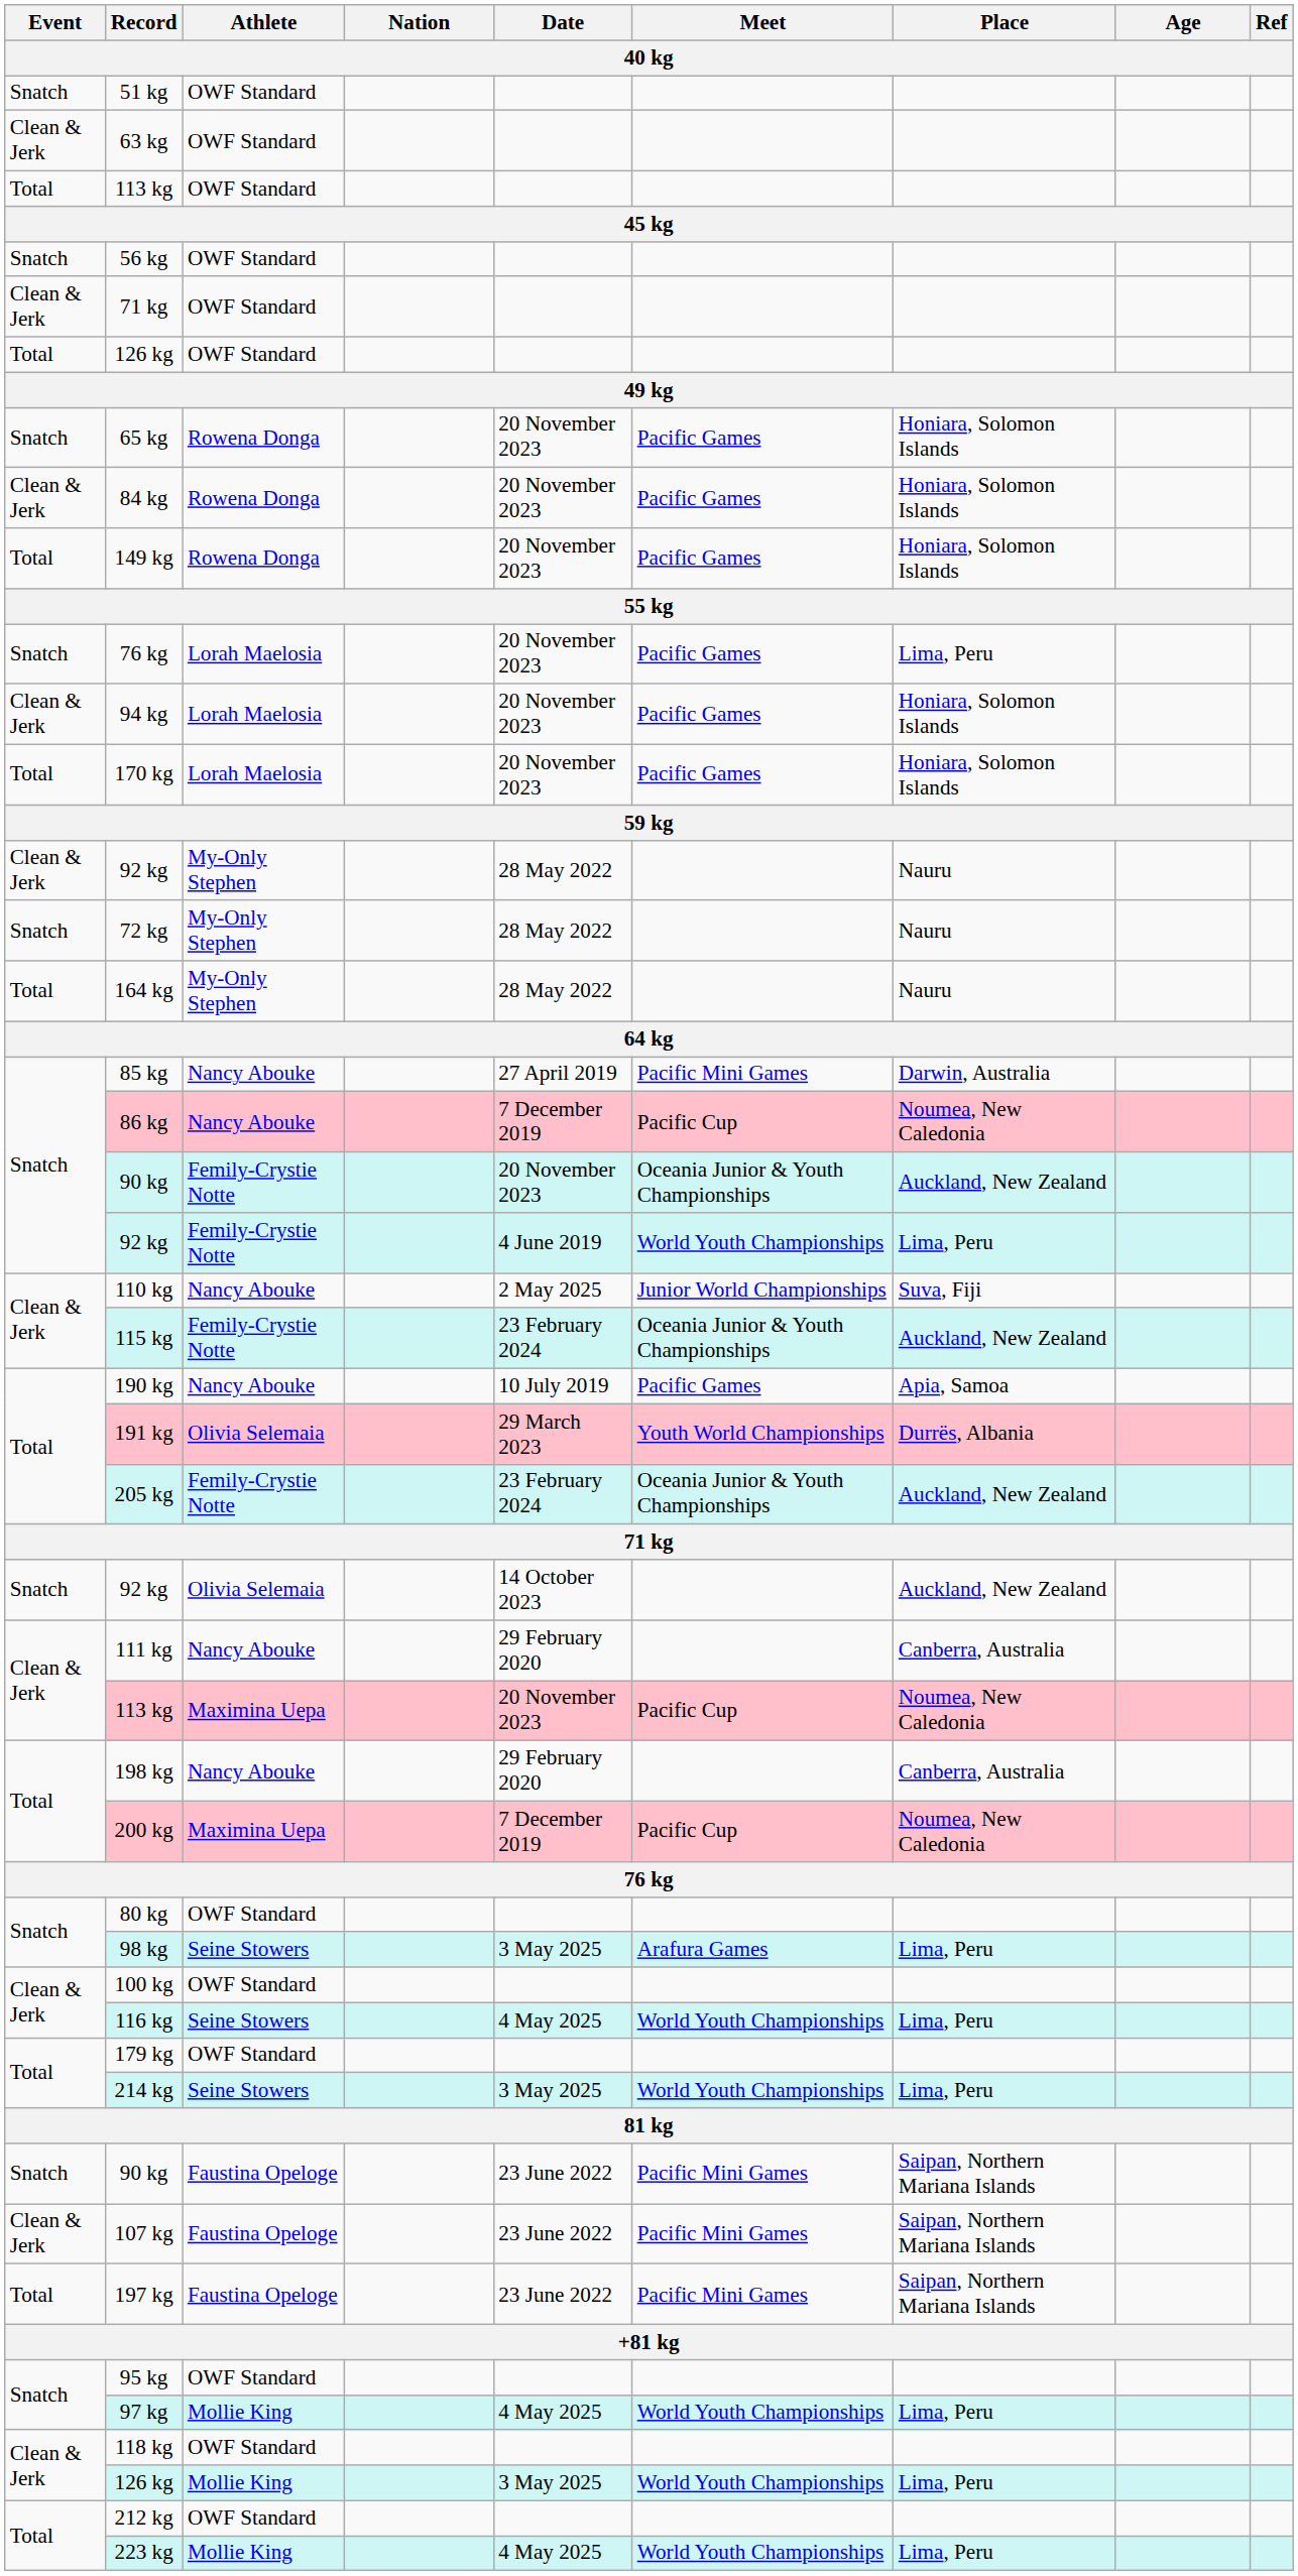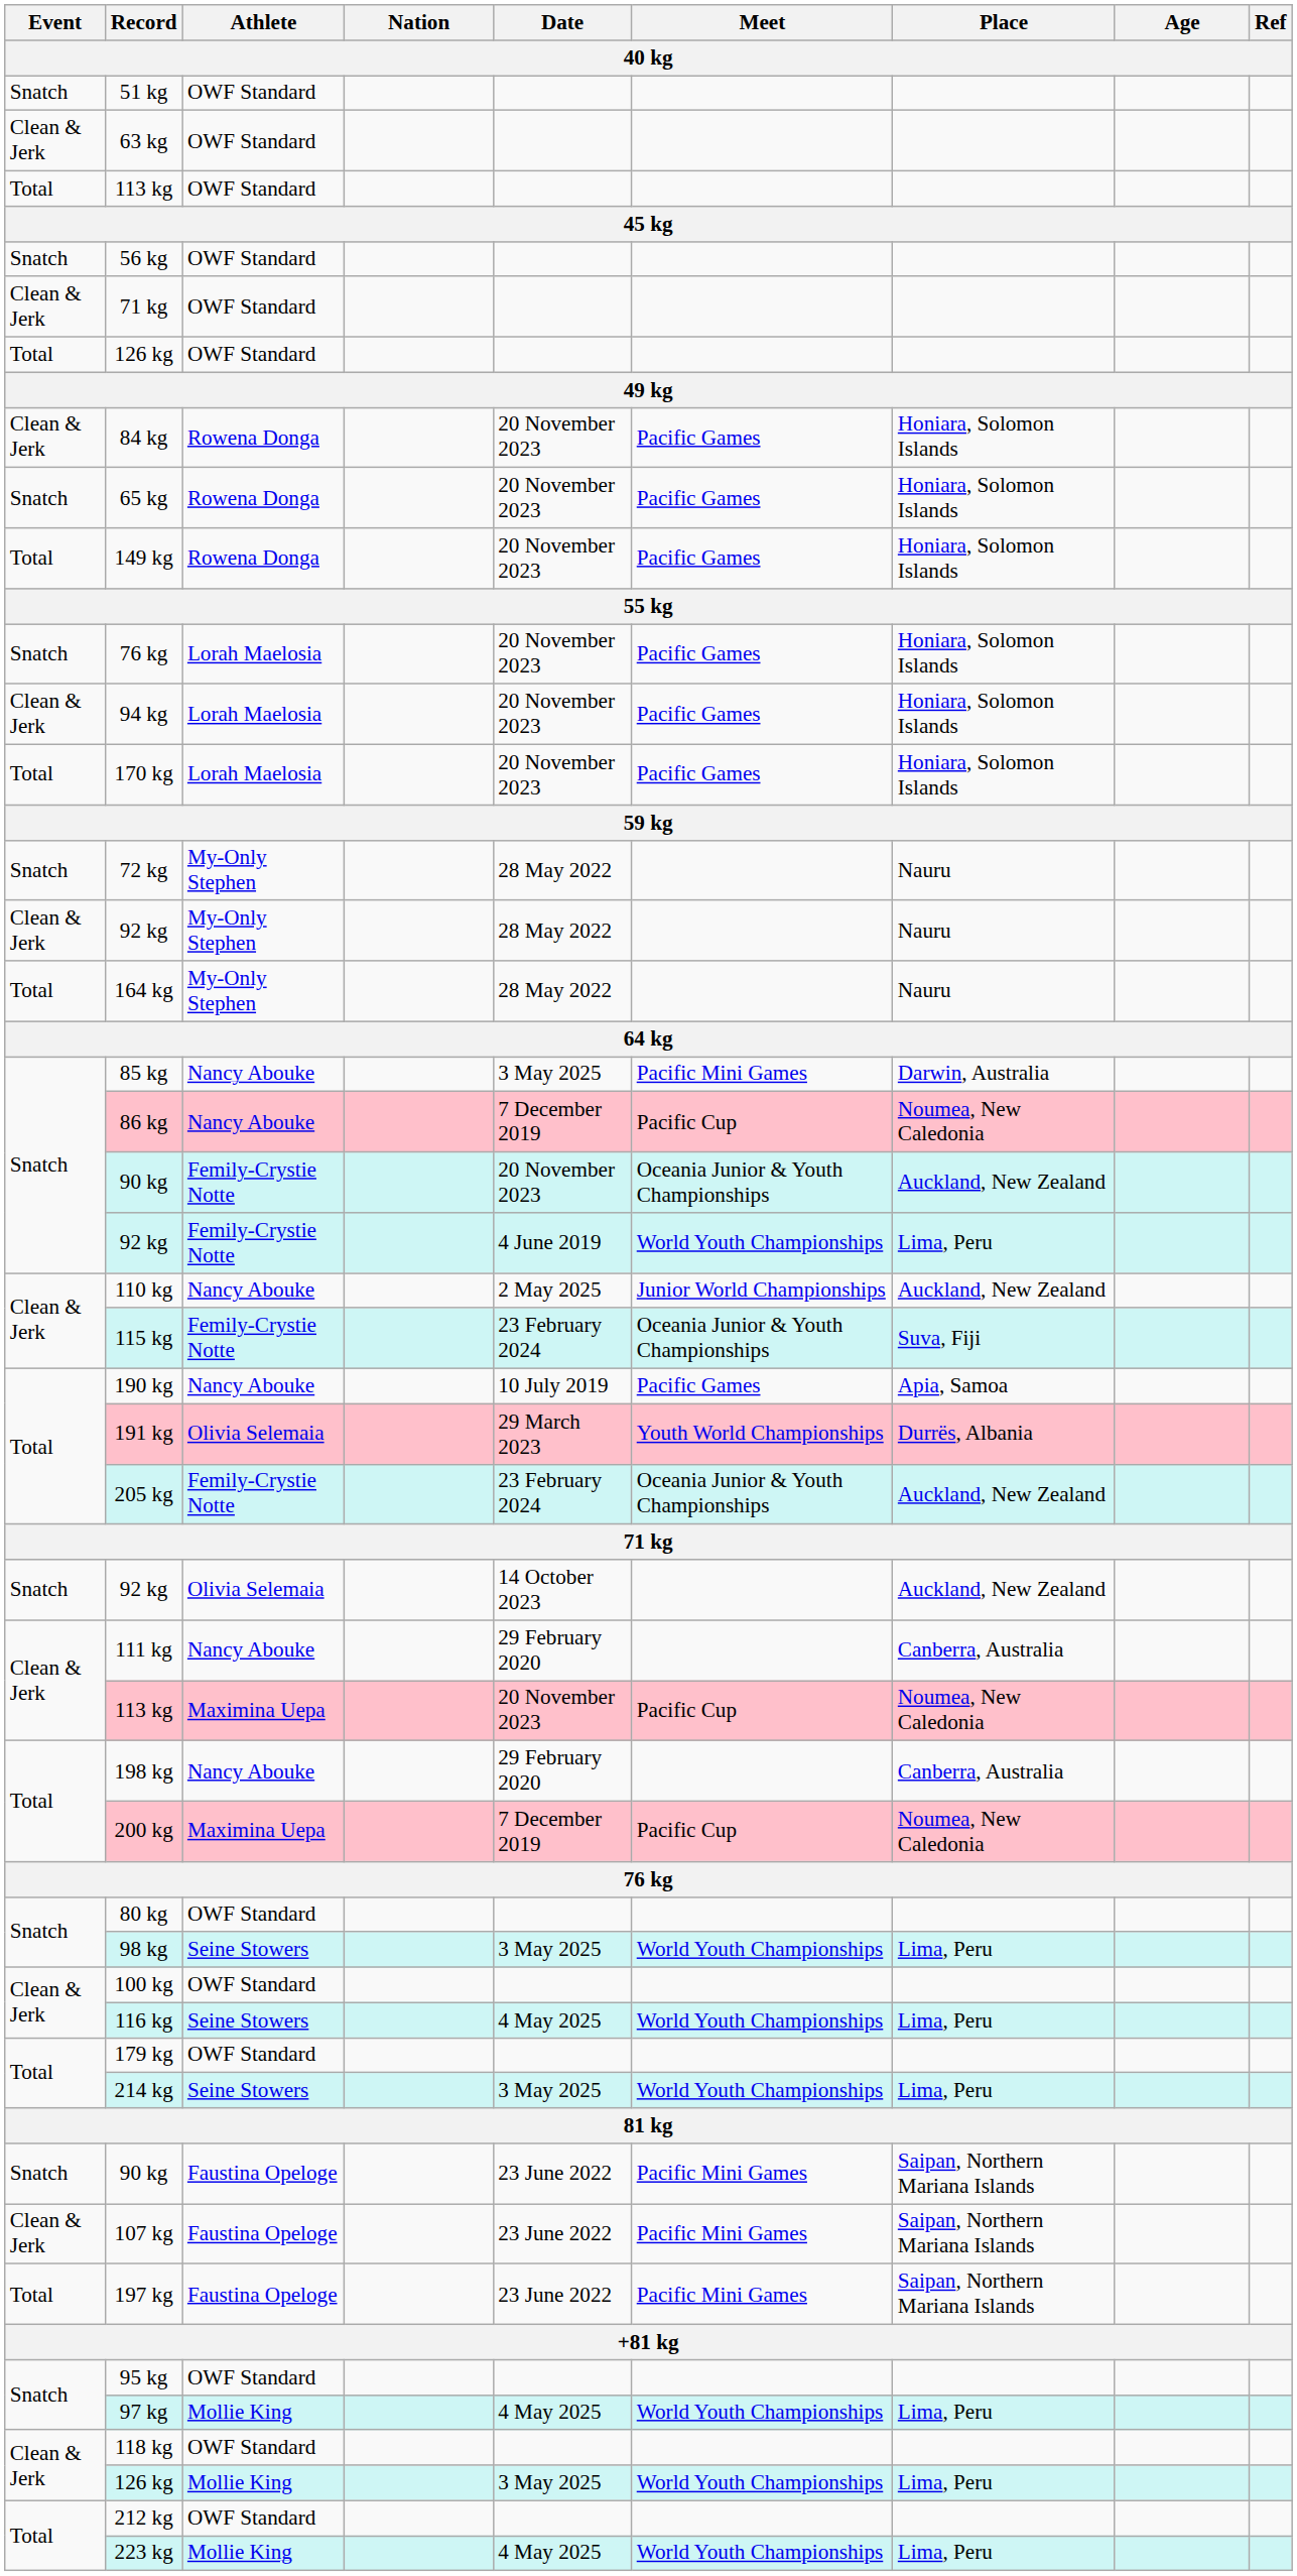 <table class="wikitable" style="font-size:90%;">
 <tr>
 <th width=8%>Event</th>
 <th width=6%>Record</th>
 <th width=13%>Athlete</th>
 <th width=12%>Nation</th>
 <th width=11%>Date</th>
 <th width=21%>Meet</th>
 <th width=18%>Place</th>
 <th width=11%>Age</th>
 <th>Ref</th>
 </tr>
 <tr bgcolor="#DDDDDD">
 <th colspan="9">40 kg</th>
 </tr>
 <tr>
 <td>Snatch</td>
 <td align=center>51 kg</td>
 <td>OWF Standard</td>
 <td></td>
 <td></td>
 <td></td>
 <td></td>
 <td></td>
 <td></td>
 </tr>
 <tr>
 <td>Clean & Jerk</td>
 <td align=center>63 kg</td>
 <td>OWF Standard</td>
 <td></td>
 <td></td>
 <td></td>
 <td></td>
 <td></td>
 <td></td>
 </tr>
 <tr>
 <td>Total</td>
 <td align=center>113 kg</td>
 <td>OWF Standard</td>
 <td></td>
 <td></td>
 <td></td>
 <td></td>
 <td></td>
 <td></td>
 </tr>
 <tr bgcolor="#DDDDDD">
 <th colspan="9">45 kg</th>
 </tr>
 <tr>
 <td>Snatch</td>
 <td align=center>56 kg</td>
 <td>OWF Standard</td>
 <td></td>
 <td></td>
 <td></td>
 <td></td>
 <td></td>
 <td></td>
 </tr>
 <tr>
 <td>Clean & Jerk</td>
 <td align=center>71 kg</td>
 <td>OWF Standard</td>
 <td></td>
 <td></td>
 <td></td>
 <td></td>
 <td></td>
 <td></td>
 </tr>
 <tr>
 <td>Total</td>
 <td align=center>126 kg</td>
 <td>OWF Standard</td>
 <td></td>
 <td></td>
 <td></td>
 <td></td>
 <td></td>
 <td></td>
 </tr>
 <tr bgcolor="#DDDDDD">
 <th colspan="9">49 kg</th>
 </tr>
 <tr>
-<td>Snatch</td>
-<td align=center>65 kg</td>
+<td>Clean & Jerk</td>
+<td align=center>84 kg</td>
 <td><a href='#'>Rowena Donga</a></td>
 <td></td>
 <td>20 November 2023</td>
 <td><a href='#'>Pacific Games</a></td>
 <td><a href='#'>Honiara</a>, Solomon Islands</td>
 <td></td>
 <td></td>
 </tr>
 <tr>
-<td>Clean & Jerk</td>
-<td align=center>84 kg</td>
+<td>Snatch</td>
+<td align=center>65 kg</td>
 <td><a href='#'>Rowena Donga</a></td>
 <td></td>
 <td>20 November 2023</td>
 <td><a href='#'>Pacific Games</a></td>
 <td><a href='#'>Honiara</a>, Solomon Islands</td>
 <td></td>
 <td></td>
 </tr>
 <tr>
 <td>Total</td>
 <td align=center>149 kg</td>
 <td><a href='#'>Rowena Donga</a></td>
 <td></td>
 <td>20 November 2023</td>
 <td><a href='#'>Pacific Games</a></td>
 <td><a href='#'>Honiara</a>, Solomon Islands</td>
 <td></td>
 <td></td>
 </tr>
 <tr bgcolor="#DDDDDD">
 <th colspan="9">55 kg</th>
 </tr>
 <tr>
 <td>Snatch</td>
 <td align=center>76 kg</td>
 <td><a href='#'>Lorah Maelosia</a></td>
 <td></td>
 <td>20 November 2023</td>
 <td><a href='#'>Pacific Games</a></td>
-<td><a href='#'>Lima</a>, Peru</td>
+<td><a href='#'>Honiara</a>, Solomon Islands</td>
 <td></td>
 <td></td>
 </tr>
 <tr>
 <td>Clean & Jerk</td>
 <td align=center>94 kg</td>
 <td><a href='#'>Lorah Maelosia</a></td>
 <td></td>
 <td>20 November 2023</td>
 <td><a href='#'>Pacific Games</a></td>
 <td><a href='#'>Honiara</a>, Solomon Islands</td>
 <td></td>
 <td></td>
 </tr>
 <tr>
 <td>Total</td>
 <td align=center>170 kg</td>
 <td><a href='#'>Lorah Maelosia</a></td>
 <td></td>
 <td>20 November 2023</td>
 <td><a href='#'>Pacific Games</a></td>
 <td><a href='#'>Honiara</a>, Solomon Islands</td>
 <td></td>
 <td></td>
 </tr>
 <tr bgcolor="#DDDDDD">
 <th colspan="9">59 kg</th>
 </tr>
 <tr>
-<td>Clean & Jerk</td>
-<td align=center>92 kg</td>
+<td>Snatch</td>
+<td align=center>72 kg</td>
 <td><a href='#'>My-Only Stephen</a></td>
 <td></td>
 <td>28 May 2022</td>
 <td></td>
 <td>Nauru</td>
 <td></td>
 <td></td>
 </tr>
 <tr>
-<td>Snatch</td>
-<td align=center>72 kg</td>
+<td>Clean & Jerk</td>
+<td align=center>92 kg</td>
 <td><a href='#'>My-Only Stephen</a></td>
 <td></td>
 <td>28 May 2022</td>
 <td></td>
 <td>Nauru</td>
 <td></td>
 <td></td>
 </tr>
 <tr>
 <td>Total</td>
 <td align=center>164 kg</td>
 <td><a href='#'>My-Only Stephen</a></td>
 <td></td>
 <td>28 May 2022</td>
 <td></td>
 <td>Nauru</td>
 <td></td>
 <td></td>
 </tr>
 <tr bgcolor="#DDDDDD">
 <th colspan="9">64 kg</th>
 </tr>
 <tr>
 <td rowspan="4">Snatch</td>
 <td align=center>85 kg</td>
 <td><a href='#'>Nancy Abouke</a></td>
 <td></td>
-<td>27 April 2019</td>
+<td>3 May 2025</td>
 <td><a href='#'>Pacific Mini Games</a></td>
 <td><a href='#'>Darwin</a>, Australia</td>
 <td></td>
 <td></td>
 </tr>
 <tr style="background:pink">
 <td align=center>86 kg</td>
 <td><a href='#'>Nancy Abouke</a></td>
 <td></td>
 <td>7 December 2019</td>
 <td>Pacific Cup</td>
 <td><a href='#'>Noumea</a>, New Caledonia</td>
 <td></td>
 <td></td>
 </tr>
 <tr bgcolor=#CEF6F5>
 <td align=center>90 kg</td>
 <td><a href='#'>Femily-Crystie Notte</a></td>
 <td></td>
 <td>20 November 2023</td>
 <td>Oceania Junior & Youth Championships</td>
 <td><a href='#'>Auckland</a>, New Zealand</td>
 <td></td>
 <td></td>
 </tr>
 <tr bgcolor=#CEF6F5>
 <td align=center>92 kg</td>
 <td><a href='#'>Femily-Crystie Notte</a></td>
 <td></td>
 <td>4 June 2019</td>
 <td><a href='#'>World Youth Championships</a></td>
 <td><a href='#'>Lima</a>, Peru</td>
 <td></td>
 <td></td>
 </tr>
 <tr>
 <td rowspan=2>Clean & Jerk</td>
 <td align=center>110 kg</td>
 <td><a href='#'>Nancy Abouke</a></td>
 <td></td>
 <td>2 May 2025</td>
 <td><a href='#'>Junior World Championships</a></td>
-<td><a href='#'>Suva</a>, Fiji</td>
+<td><a href='#'>Auckland</a>, New Zealand</td>
 <td></td>
 <td></td>
 </tr>
 <tr bgcolor=#CEF6F5>
 <td align=center>115 kg</td>
 <td><a href='#'>Femily-Crystie Notte</a></td>
 <td></td>
 <td>23 February 2024</td>
 <td>Oceania Junior & Youth Championships</td>
-<td><a href='#'>Auckland</a>, New Zealand</td>
+<td><a href='#'>Suva</a>, Fiji</td>
 <td></td>
 <td></td>
 </tr>
 <tr>
 <td rowspan=3>Total</td>
 <td align=center>190 kg</td>
 <td><a href='#'>Nancy Abouke</a></td>
 <td></td>
 <td>10 July 2019</td>
 <td><a href='#'>Pacific Games</a></td>
 <td><a href='#'>Apia</a>, Samoa</td>
 <td></td>
 <td></td>
 </tr>
 <tr style="background:pink">
 <td align=center>191 kg</td>
 <td><a href='#'>Olivia Selemaia</a></td>
 <td></td>
 <td>29 March 2023</td>
 <td><a href='#'>Youth World Championships</a></td>
 <td><a href='#'>Durrës</a>, Albania</td>
 <td></td>
 <td></td>
 </tr>
 <tr bgcolor=#CEF6F5>
 <td align=center>205 kg</td>
 <td><a href='#'>Femily-Crystie Notte</a></td>
 <td></td>
 <td>23 February 2024</td>
 <td>Oceania Junior & Youth Championships</td>
 <td><a href='#'>Auckland</a>, New Zealand</td>
 <td></td>
 <td></td>
 </tr>
 <tr bgcolor="#DDDDDD">
 <th colspan="9">71 kg</th>
 </tr>
 <tr>
 <td>Snatch</td>
 <td align=center>92 kg</td>
 <td><a href='#'>Olivia Selemaia</a></td>
 <td></td>
 <td>14 October 2023</td>
 <td></td>
 <td><a href='#'>Auckland</a>, New Zealand</td>
 <td></td>
 <td></td>
 </tr>
 <tr>
 <td rowspan=2>Clean & Jerk</td>
 <td align=center>111 kg</td>
 <td><a href='#'>Nancy Abouke</a></td>
 <td></td>
 <td>29 February 2020</td>
 <td></td>
 <td><a href='#'>Canberra</a>, Australia</td>
 <td></td>
 <td></td>
 </tr>
 <tr style="background:pink">
 <td align=center>113 kg</td>
 <td><a href='#'>Maximina Uepa</a></td>
 <td></td>
 <td>20 November 2023</td>
 <td>Pacific Cup</td>
 <td><a href='#'>Noumea</a>, New Caledonia</td>
 <td></td>
 <td></td>
 </tr>
 <tr>
 <td rowspan=2>Total</td>
 <td align=center>198 kg</td>
 <td><a href='#'>Nancy Abouke</a></td>
 <td></td>
 <td>29 February 2020</td>
 <td></td>
 <td><a href='#'>Canberra</a>, Australia</td>
 <td></td>
 <td></td>
 </tr>
 <tr style="background:pink">
 <td align=center>200 kg</td>
 <td><a href='#'>Maximina Uepa</a></td>
 <td></td>
 <td>7 December 2019</td>
 <td>Pacific Cup</td>
 <td><a href='#'>Noumea</a>, New Caledonia</td>
 <td></td>
 <td></td>
 </tr>
 <tr bgcolor="#DDDDDD">
 <th colspan="9">76 kg</th>
 </tr>
 <tr>
 <td rowspan=2>Snatch</td>
 <td align=center>80 kg</td>
 <td>OWF Standard</td>
 <td></td>
 <td></td>
 <td></td>
 <td></td>
 <td></td>
 <td></td>
 </tr>
 <tr bgcolor=#CEF6F5>
 <td align=center>98 kg</td>
 <td><a href='#'>Seine Stowers</a></td>
 <td></td>
 <td>3 May 2025</td>
-<td><a href='#'>Arafura Games</a></td>
+<td><a href='#'>World Youth Championships</a></td>
 <td><a href='#'>Lima</a>, Peru</td>
 <td></td>
 <td></td>
 </tr>
 <tr>
 <td rowspan=2>Clean & Jerk</td>
 <td align=center>100 kg</td>
 <td>OWF Standard</td>
 <td></td>
 <td></td>
 <td></td>
 <td></td>
 <td></td>
 <td></td>
 </tr>
 <tr bgcolor=#CEF6F5>
 <td align=center>116 kg</td>
 <td><a href='#'>Seine Stowers</a></td>
 <td></td>
 <td>4 May 2025</td>
 <td><a href='#'>World Youth Championships</a></td>
 <td><a href='#'>Lima</a>, Peru</td>
 <td></td>
 <td></td>
 </tr>
 <tr>
 <td rowspan=2>Total</td>
 <td align=center>179 kg</td>
 <td>OWF Standard</td>
 <td></td>
 <td></td>
 <td></td>
 <td></td>
 <td></td>
 <td></td>
 </tr>
 <tr bgcolor=#CEF6F5>
 <td align=center>214 kg</td>
 <td><a href='#'>Seine Stowers</a></td>
 <td></td>
 <td>3 May 2025</td>
 <td><a href='#'>World Youth Championships</a></td>
 <td><a href='#'>Lima</a>, Peru</td>
 <td></td>
 <td></td>
 </tr>
 <tr bgcolor="#DDDDDD">
 <th colspan="9">81 kg</th>
 </tr>
 <tr>
 <td>Snatch</td>
 <td align=center>90 kg</td>
 <td><a href='#'>Faustina Opeloge</a></td>
 <td></td>
 <td>23 June 2022</td>
 <td><a href='#'>Pacific Mini Games</a></td>
 <td><a href='#'>Saipan</a>, Northern Mariana Islands</td>
 <td></td>
 <td></td>
 </tr>
 <tr>
 <td>Clean & Jerk</td>
 <td align=center>107 kg</td>
 <td><a href='#'>Faustina Opeloge</a></td>
 <td></td>
 <td>23 June 2022</td>
 <td><a href='#'>Pacific Mini Games</a></td>
 <td><a href='#'>Saipan</a>, Northern Mariana Islands</td>
 <td></td>
 <td></td>
 </tr>
 <tr>
 <td>Total</td>
 <td align=center>197 kg</td>
 <td><a href='#'>Faustina Opeloge</a></td>
 <td></td>
 <td>23 June 2022</td>
 <td><a href='#'>Pacific Mini Games</a></td>
 <td><a href='#'>Saipan</a>, Northern Mariana Islands</td>
 <td></td>
 <td></td>
 </tr>
 <tr bgcolor="#DDDDDD">
 <th colspan="9">+81 kg</th>
 </tr>
 <tr>
 <td rowspan=2>Snatch</td>
 <td align=center>95 kg</td>
 <td>OWF Standard</td>
 <td></td>
 <td></td>
 <td></td>
 <td></td>
 <td></td>
 <td></td>
 </tr>
 <tr bgcolor=#CEF6F5>
 <td align=center>97 kg</td>
 <td><a href='#'>Mollie King</a></td>
 <td></td>
 <td>4 May 2025</td>
 <td><a href='#'>World Youth Championships</a></td>
 <td><a href='#'>Lima</a>, Peru</td>
 <td></td>
 <td></td>
 </tr>
 <tr>
 <td rowspan=2>Clean & Jerk</td>
 <td align=center>118 kg</td>
 <td>OWF Standard</td>
 <td></td>
 <td></td>
 <td></td>
 <td></td>
 <td></td>
 <td></td>
 </tr>
 <tr bgcolor=#CEF6F5>
 <td align=center>126 kg</td>
 <td><a href='#'>Mollie King</a></td>
 <td></td>
 <td>3 May 2025</td>
 <td><a href='#'>World Youth Championships</a></td>
 <td><a href='#'>Lima</a>, Peru</td>
 <td></td>
 <td></td>
 </tr>
 <tr>
 <td rowspan=2>Total</td>
 <td align=center>212 kg</td>
 <td>OWF Standard</td>
 <td></td>
 <td></td>
 <td></td>
 <td></td>
 <td></td>
 <td></td>
 </tr>
 <tr bgcolor=#CEF6F5>
 <td align=center>223 kg</td>
 <td><a href='#'>Mollie King</a></td>
 <td></td>
 <td>4 May 2025</td>
 <td><a href='#'>World Youth Championships</a></td>
 <td><a href='#'>Lima</a>, Peru</td>
 <td></td>
 <td></td>
 </tr>
 </table>
